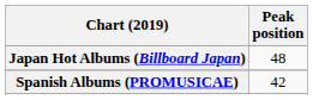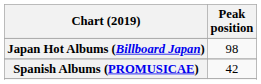 <table class="wikitable sortable plainrowheaders" style="text-align:center">
 <tr>
 <th scope="col">Chart (2019)</th>
 <th scope="col">Peak<br>position</th>
 </tr>
 <tr>
 </tr>
 <tr>
 </tr>
 <tr>
 </tr>
 <tr>
 </tr>
 <tr>
 </tr>
 <tr>
 <th scope="row">Japan Hot Albums (<em><a href='#'>Billboard Japan</a></em>)</th>
-<td>48</td>
+<td>98</td>
 </tr>
 <tr>
 </tr>
 <tr>
 </tr>
 <tr>
 <th scope="row">Spanish Albums (<a href='#'>PROMUSICAE</a>)</th>
 <td>42</td>
 </tr>
 <tr>
 </tr>
 <tr>
 </tr>
 <tr>
 </tr>
 </table>
